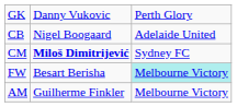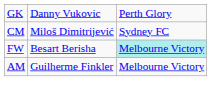 <table class="wikitable">
 <tr>
 <td><a href='#'>GK</a></td>
 <td> <a href='#'>Danny Vukovic</a></td>
 <td><a href='#'>Perth Glory</a></td>
 </tr>
 <tr>
-<td><a href='#'>CB</a></td>
-<td> <a href='#'>Nigel Boogaard</a></td>
-<td><a href='#'>Adelaide United</a></td>
-</tr>
-<tr>
 <td><a href='#'>CM</a></td>
-<td><strong> <a href='#'>Miloš Dimitrijević</a></strong></td>
+<td> <a href='#'>Miloš Dimitrijević</a></td>
 <td><a href='#'>Sydney FC</a></td>
 </tr>
 <tr>
 <td><a href='#'>FW</a></td>
 <td> <a href='#'>Besart Berisha</a></td>
 <td style="background: paleturquoise;"><a href='#'>Melbourne Victory</a></td>
 </tr>
 <tr>
 <td><a href='#'>AM</a></td>
 <td> <a href='#'>Guilherme Finkler</a></td>
 <td><a href='#'>Melbourne Victory</a></td>
 </tr>
 </table>
